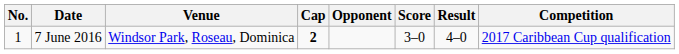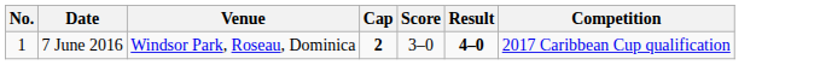 <table class="wikitable sortable">
 <tr>
 <th scope="col">No.</th>
 <th scope="col" data-sort-type="date">Date</th>
 <th scope="col">Venue</th>
 <th scope="col">Cap</th>
-<th scope="col">Opponent</th>
 <th scope="col">Score</th>
 <th scope="col">Result</th>
 <th scope="col">Competition</th>
 </tr>
 <tr>
 <td align="center">1</td>
 <td>7 June 2016</td>
 <td><a href='#'>Windsor Park</a>, <a href='#'>Roseau</a>, Dominica</td>
 <td align="center"><strong>2</strong></td>
-<td></td>
 <td align="center">3–0</td>
-<td align="center">4–0</td>
+<td align="center"><strong>4–0</strong></td>
 <td><a href='#'>2017 Caribbean Cup qualification</a></td>
 </tr>
 </table>
